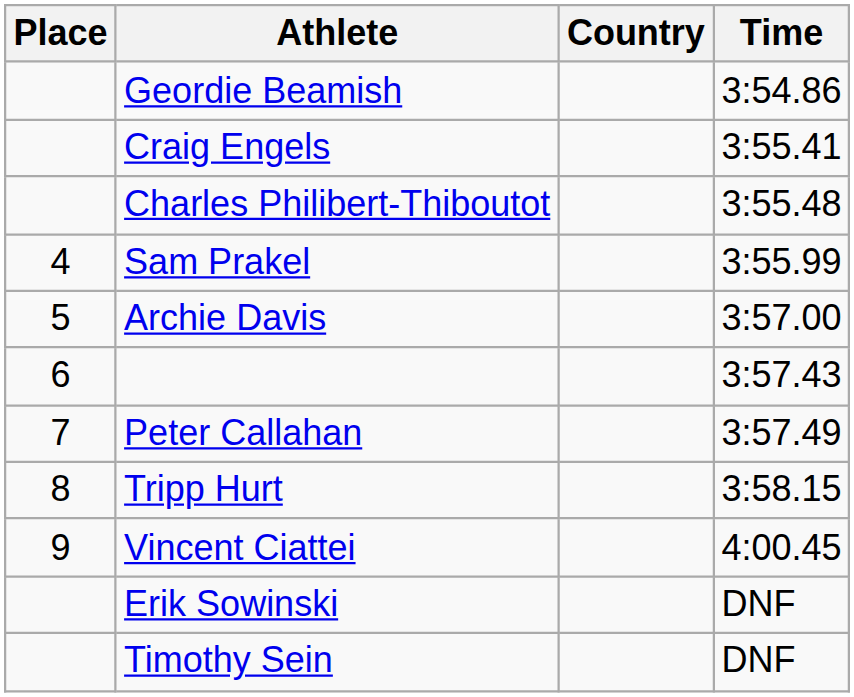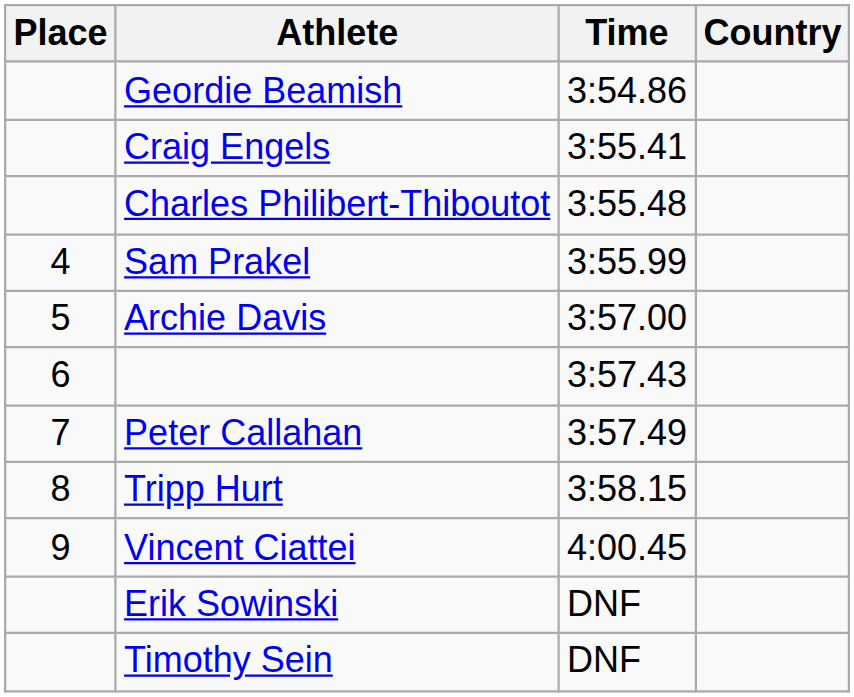 <table class="wikitable">
 <tr>
 <th>Place</th>
 <th>Athlete</th>
+<th>Time</th>
 <th>Country</th>
-<th>Time</th>
 </tr>
 <tr>
 <td align=center></td>
 <td><a href='#'>Geordie Beamish</a></td>
+<td>3:54.86</td>
 <td></td>
-<td>3:54.86</td>
 </tr>
 <tr>
 <td align=center></td>
 <td><a href='#'>Craig Engels</a></td>
+<td>3:55.41</td>
 <td></td>
-<td>3:55.41</td>
 </tr>
 <tr>
 <td align=center></td>
 <td><a href='#'>Charles Philibert-Thiboutot</a></td>
+<td>3:55.48</td>
 <td></td>
-<td>3:55.48</td>
 </tr>
 <tr>
 <td align=center>4</td>
 <td><a href='#'>Sam Prakel</a></td>
+<td>3:55.99</td>
 <td></td>
-<td>3:55.99</td>
 </tr>
 <tr>
 <td align=center>5</td>
 <td><a href='#'>Archie Davis</a></td>
+<td>3:57.00</td>
 <td></td>
-<td>3:57.00</td>
 </tr>
 <tr>
 <td align=center>6</td>
 <td></td>
+<td>3:57.43</td>
 <td></td>
-<td>3:57.43</td>
 </tr>
 <tr>
 <td align=center>7</td>
 <td><a href='#'>Peter Callahan</a></td>
+<td>3:57.49</td>
 <td></td>
-<td>3:57.49</td>
 </tr>
 <tr>
 <td align=center>8</td>
 <td><a href='#'>Tripp Hurt</a></td>
+<td>3:58.15</td>
 <td></td>
-<td>3:58.15</td>
 </tr>
 <tr>
 <td align=center>9</td>
 <td><a href='#'>Vincent Ciattei</a></td>
+<td>4:00.45</td>
 <td></td>
-<td>4:00.45</td>
 </tr>
 <tr>
 <td align=center></td>
 <td><a href='#'>Erik Sowinski</a></td>
+<td>DNF</td>
 <td></td>
-<td>DNF</td>
 </tr>
 <tr>
 <td align=center></td>
 <td><a href='#'>Timothy Sein</a></td>
+<td>DNF</td>
 <td></td>
-<td>DNF</td>
 </tr>
 </table>
